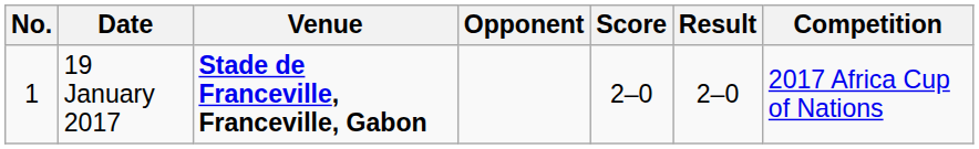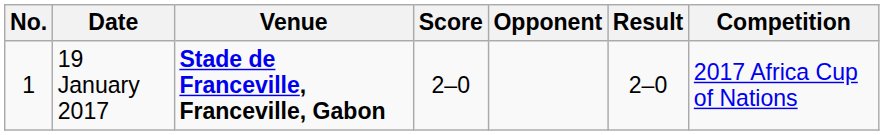 <table class="wikitable sortable">
 <tr>
 <th scope="col">No.</th>
 <th scope="col">Date</th>
 <th scope="col">Venue</th>
+<th scope="col">Score</th>
 <th scope="col">Opponent</th>
-<th scope="col">Score</th>
 <th scope="col">Result</th>
 <th scope="col">Competition</th>
 </tr>
 <tr>
 <td style="text-align:center">1</td>
 <td>19 January 2017</td>
 <td><strong><a href='#'>Stade de Franceville</a>, Franceville, Gabon</strong></td>
+<td style="text-align:center">2–0</td>
 <td></td>
-<td style="text-align:center">2–0</td>
 <td style="text-align:center">2–0</td>
 <td><a href='#'>2017 Africa Cup of Nations</a></td>
 </tr>
 </table>
